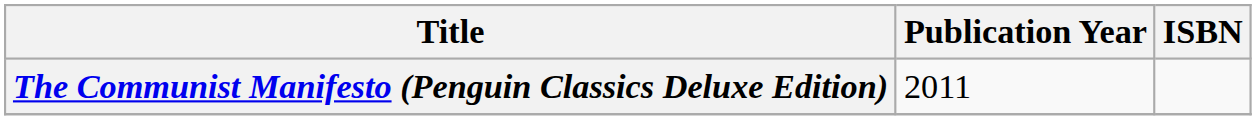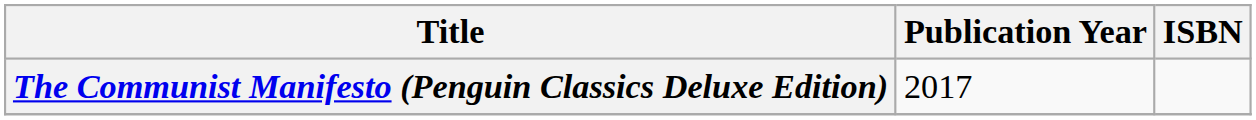 <table class="wikitable plainrowheaders sortable">
 <tr>
 <th scope="col">Title</th>
 <th scope="col">Publication Year</th>
 <th scope="col" class="unsortable">ISBN</th>
 </tr>
 <tr>
 <th scope=row><em><a href='#'>The Communist Manifesto</a> (Penguin Classics Deluxe Edition)</em></th>
-<td>2011</td>
+<td>2017</td>
 <td></td>
 </tr>
 <tr>
 </tr>
 </table>
